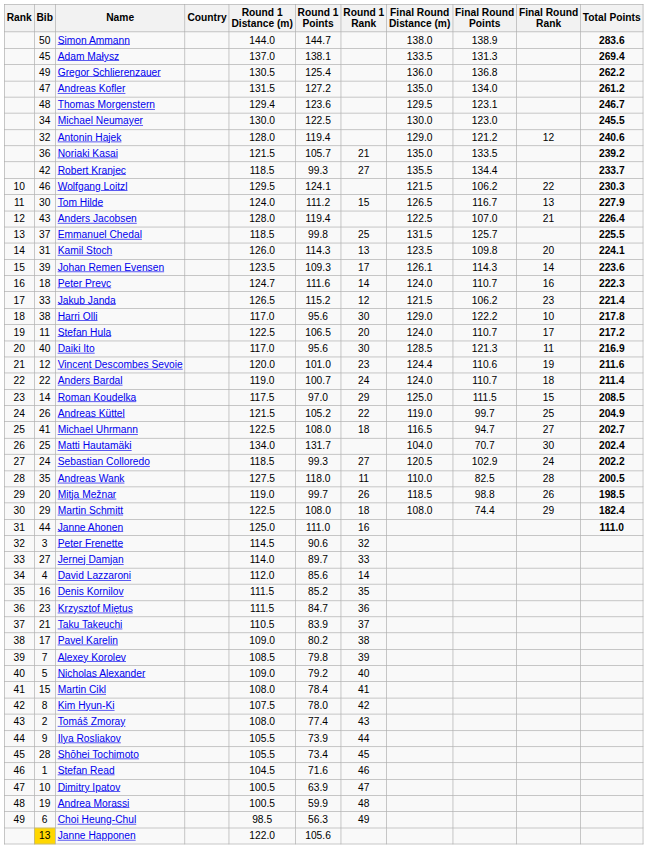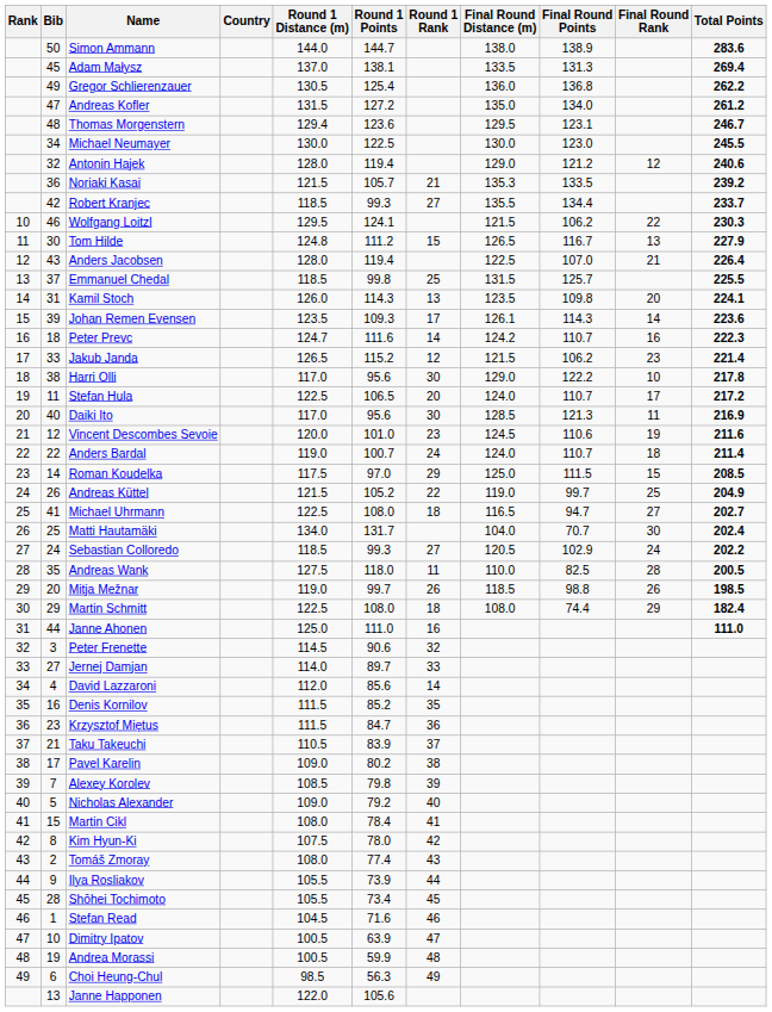 <table class="wikitable sortable" style="text-align:center">
 <tr>
 <th>Rank</th>
 <th>Bib</th>
 <th>Name</th>
 <th>Country</th>
 <th>Round 1<br>Distance (m)</th>
 <th>Round 1<br>Points</th>
 <th>Round 1<br>Rank</th>
 <th>Final Round <br>Distance (m)</th>
 <th>Final Round <br>Points</th>
 <th>Final Round<br> Rank</th>
 <th>Total Points</th>
 </tr>
 <tr>
 <td></td>
 <td>50</td>
 <td align="left"><a href='#'>Simon Ammann</a></td>
 <td align="left"></td>
 <td>144.0</td>
 <td>144.7</td>
 <td></td>
 <td>138.0</td>
 <td>138.9</td>
 <td></td>
 <td><strong>283.6</strong></td>
 </tr>
 <tr>
 <td></td>
 <td>45</td>
 <td align="left"><a href='#'>Adam Małysz</a></td>
 <td align="left"></td>
 <td>137.0</td>
 <td>138.1</td>
 <td></td>
 <td>133.5</td>
 <td>131.3</td>
 <td></td>
 <td><strong>269.4</strong></td>
 </tr>
 <tr>
 <td></td>
 <td>49</td>
 <td align="left"><a href='#'>Gregor Schlierenzauer</a></td>
 <td align="left"></td>
 <td>130.5</td>
 <td>125.4</td>
 <td></td>
 <td>136.0</td>
 <td>136.8</td>
 <td></td>
 <td><strong>262.2</strong></td>
 </tr>
 <tr>
 <td></td>
 <td>47</td>
 <td align="left"><a href='#'>Andreas Kofler</a></td>
 <td align="left"></td>
 <td>131.5</td>
 <td>127.2</td>
 <td></td>
 <td>135.0</td>
 <td>134.0</td>
 <td></td>
 <td><strong>261.2</strong></td>
 </tr>
 <tr>
 <td></td>
 <td>48</td>
 <td align="left"><a href='#'>Thomas Morgenstern</a></td>
 <td align="left"></td>
 <td>129.4</td>
 <td>123.6</td>
 <td></td>
 <td>129.5</td>
 <td>123.1</td>
 <td></td>
 <td><strong>246.7</strong></td>
 </tr>
 <tr>
 <td></td>
 <td>34</td>
 <td align="left"><a href='#'>Michael Neumayer</a></td>
 <td align="left"></td>
 <td>130.0</td>
 <td>122.5</td>
 <td></td>
 <td>130.0</td>
 <td>123.0</td>
 <td></td>
 <td><strong>245.5</strong></td>
 </tr>
 <tr>
 <td></td>
 <td>32</td>
 <td align="left"><a href='#'>Antonin Hajek</a></td>
 <td align="left"></td>
 <td>128.0</td>
 <td>119.4</td>
 <td></td>
 <td>129.0</td>
 <td>121.2</td>
 <td>12</td>
 <td><strong>240.6</strong></td>
 </tr>
 <tr>
 <td></td>
 <td>36</td>
 <td align="left"><a href='#'>Noriaki Kasai</a></td>
 <td align="left"></td>
 <td>121.5</td>
 <td>105.7</td>
 <td>21</td>
-<td>135.0</td>
+<td>135.3</td>
 <td>133.5</td>
 <td></td>
 <td><strong>239.2</strong></td>
 </tr>
 <tr>
 <td></td>
 <td>42</td>
 <td align="left"><a href='#'>Robert Kranjec</a></td>
 <td align="left"></td>
 <td>118.5</td>
 <td>99.3</td>
 <td>27</td>
 <td>135.5</td>
 <td>134.4</td>
 <td></td>
 <td><strong>233.7</strong></td>
 </tr>
 <tr>
 <td>10</td>
 <td>46</td>
 <td align="left"><a href='#'>Wolfgang Loitzl</a></td>
 <td align="left"></td>
 <td>129.5</td>
 <td>124.1</td>
 <td></td>
 <td>121.5</td>
 <td>106.2</td>
 <td>22</td>
 <td><strong>230.3</strong></td>
 </tr>
 <tr>
 <td>11</td>
 <td>30</td>
 <td align="left"><a href='#'>Tom Hilde</a></td>
 <td align="left"></td>
-<td>124.0</td>
+<td>124.8</td>
 <td>111.2</td>
 <td>15</td>
 <td>126.5</td>
 <td>116.7</td>
 <td>13</td>
 <td><strong>227.9</strong></td>
 </tr>
 <tr>
 <td>12</td>
 <td>43</td>
 <td align="left"><a href='#'>Anders Jacobsen</a></td>
 <td align="left"></td>
 <td>128.0</td>
 <td>119.4</td>
 <td></td>
 <td>122.5</td>
 <td>107.0</td>
 <td>21</td>
 <td><strong>226.4</strong></td>
 </tr>
 <tr>
 <td>13</td>
 <td>37</td>
 <td align="left"><a href='#'>Emmanuel Chedal</a></td>
 <td align="left"></td>
 <td>118.5</td>
 <td>99.8</td>
 <td>25</td>
 <td>131.5</td>
 <td>125.7</td>
 <td></td>
 <td><strong>225.5</strong></td>
 </tr>
 <tr>
 <td>14</td>
 <td>31</td>
 <td align="left"><a href='#'>Kamil Stoch</a></td>
 <td align="left"></td>
 <td>126.0</td>
 <td>114.3</td>
 <td>13</td>
 <td>123.5</td>
 <td>109.8</td>
 <td>20</td>
 <td><strong>224.1</strong></td>
 </tr>
 <tr>
 <td>15</td>
 <td>39</td>
 <td align="left"><a href='#'>Johan Remen Evensen</a></td>
 <td align="left"></td>
 <td>123.5</td>
 <td>109.3</td>
 <td>17</td>
 <td>126.1</td>
 <td>114.3</td>
 <td>14</td>
 <td><strong>223.6</strong></td>
 </tr>
 <tr>
 <td>16</td>
 <td>18</td>
 <td align="left"><a href='#'>Peter Prevc</a></td>
 <td align="left"></td>
 <td>124.7</td>
 <td>111.6</td>
 <td>14</td>
-<td>124.0</td>
+<td>124.2</td>
 <td>110.7</td>
 <td>16</td>
 <td><strong>222.3</strong></td>
 </tr>
 <tr>
 <td>17</td>
 <td>33</td>
 <td align="left"><a href='#'>Jakub Janda</a></td>
 <td align="left"></td>
 <td>126.5</td>
 <td>115.2</td>
 <td>12</td>
 <td>121.5</td>
 <td>106.2</td>
 <td>23</td>
 <td><strong>221.4</strong></td>
 </tr>
 <tr>
 <td>18</td>
 <td>38</td>
 <td align="left"><a href='#'>Harri Olli</a></td>
 <td align="left"></td>
 <td>117.0</td>
 <td>95.6</td>
 <td>30</td>
 <td>129.0</td>
 <td>122.2</td>
 <td>10</td>
 <td><strong>217.8</strong></td>
 </tr>
 <tr>
 <td>19</td>
 <td>11</td>
 <td align="left"><a href='#'>Stefan Hula</a></td>
 <td align="left"></td>
 <td>122.5</td>
 <td>106.5</td>
 <td>20</td>
 <td>124.0</td>
 <td>110.7</td>
 <td>17</td>
 <td><strong>217.2</strong></td>
 </tr>
 <tr>
 <td>20</td>
 <td>40</td>
 <td align="left"><a href='#'>Daiki Ito</a></td>
 <td align="left"></td>
 <td>117.0</td>
 <td>95.6</td>
 <td>30</td>
 <td>128.5</td>
 <td>121.3</td>
 <td>11</td>
 <td><strong>216.9</strong></td>
 </tr>
 <tr>
 <td>21</td>
 <td>12</td>
 <td align="left"><a href='#'>Vincent Descombes Sevoie</a></td>
 <td align="left"></td>
 <td>120.0</td>
 <td>101.0</td>
 <td>23</td>
-<td>124.4</td>
+<td>124.5</td>
 <td>110.6</td>
 <td>19</td>
 <td><strong>211.6</strong></td>
 </tr>
 <tr>
 <td>22</td>
 <td>22</td>
 <td align="left"><a href='#'>Anders Bardal</a></td>
 <td align="left"></td>
 <td>119.0</td>
 <td>100.7</td>
 <td>24</td>
 <td>124.0</td>
 <td>110.7</td>
 <td>18</td>
 <td><strong>211.4</strong></td>
 </tr>
 <tr>
 <td>23</td>
 <td>14</td>
 <td align="left"><a href='#'>Roman Koudelka</a></td>
 <td align="left"></td>
 <td>117.5</td>
 <td>97.0</td>
 <td>29</td>
 <td>125.0</td>
 <td>111.5</td>
 <td>15</td>
 <td><strong>208.5</strong></td>
 </tr>
 <tr>
 <td>24</td>
 <td>26</td>
 <td align="left"><a href='#'>Andreas Küttel</a></td>
 <td align="left"></td>
 <td>121.5</td>
 <td>105.2</td>
 <td>22</td>
 <td>119.0</td>
 <td>99.7</td>
 <td>25</td>
 <td><strong>204.9</strong></td>
 </tr>
 <tr>
 <td>25</td>
 <td>41</td>
 <td align="left"><a href='#'>Michael Uhrmann</a></td>
 <td align="left"></td>
 <td>122.5</td>
 <td>108.0</td>
 <td>18</td>
 <td>116.5</td>
 <td>94.7</td>
 <td>27</td>
 <td><strong>202.7</strong></td>
 </tr>
 <tr>
 <td>26</td>
 <td>25</td>
 <td align="left"><a href='#'>Matti Hautamäki</a></td>
 <td align="left"></td>
 <td>134.0</td>
 <td>131.7</td>
 <td></td>
 <td>104.0</td>
 <td>70.7</td>
 <td>30</td>
 <td><strong>202.4</strong></td>
 </tr>
 <tr>
 <td>27</td>
 <td>24</td>
 <td align="left"><a href='#'>Sebastian Colloredo</a></td>
 <td align="left"></td>
 <td>118.5</td>
 <td>99.3</td>
 <td>27</td>
 <td>120.5</td>
 <td>102.9</td>
 <td>24</td>
 <td><strong>202.2</strong></td>
 </tr>
 <tr>
 <td>28</td>
 <td>35</td>
 <td align="left"><a href='#'>Andreas Wank</a></td>
 <td align="left"></td>
 <td>127.5</td>
 <td>118.0</td>
 <td>11</td>
 <td>110.0</td>
 <td>82.5</td>
 <td>28</td>
 <td><strong>200.5</strong></td>
 </tr>
 <tr>
 <td>29</td>
 <td>20</td>
 <td align="left"><a href='#'>Mitja Mežnar</a></td>
 <td align="left"></td>
 <td>119.0</td>
 <td>99.7</td>
 <td>26</td>
 <td>118.5</td>
 <td>98.8</td>
 <td>26</td>
 <td><strong>198.5</strong></td>
 </tr>
 <tr>
 <td>30</td>
 <td>29</td>
 <td align="left"><a href='#'>Martin Schmitt</a></td>
 <td align="left"></td>
 <td>122.5</td>
 <td>108.0</td>
 <td>18</td>
 <td>108.0</td>
 <td>74.4</td>
 <td>29</td>
 <td><strong>182.4</strong></td>
 </tr>
 <tr>
 <td>31</td>
 <td>44</td>
 <td align="left"><a href='#'>Janne Ahonen</a></td>
 <td align="left"></td>
 <td>125.0</td>
 <td>111.0</td>
 <td>16</td>
 <td></td>
 <td></td>
 <td></td>
 <td><strong>111.0</strong></td>
 </tr>
 <tr>
 <td>32</td>
 <td>3</td>
 <td align="left"><a href='#'>Peter Frenette</a></td>
 <td align="left"></td>
 <td>114.5</td>
 <td>90.6</td>
 <td>32</td>
 <td></td>
 <td></td>
 <td></td>
 <td><strong> </strong></td>
 </tr>
 <tr>
 <td>33</td>
 <td>27</td>
 <td align="left"><a href='#'>Jernej Damjan</a></td>
 <td align="left"></td>
 <td>114.0</td>
 <td>89.7</td>
 <td>33</td>
 <td></td>
 <td></td>
 <td></td>
 <td><strong> </strong></td>
 </tr>
 <tr>
 <td>34</td>
 <td>4</td>
 <td align="left"><a href='#'>David Lazzaroni</a></td>
 <td align="left"></td>
 <td>112.0</td>
 <td>85.6</td>
 <td>14</td>
 <td></td>
 <td></td>
 <td></td>
 <td><strong> </strong></td>
 </tr>
 <tr>
 <td>35</td>
 <td>16</td>
 <td align="left"><a href='#'>Denis Kornilov</a></td>
 <td align="left"></td>
 <td>111.5</td>
 <td>85.2</td>
 <td>35</td>
 <td></td>
 <td></td>
 <td></td>
 <td><strong> </strong></td>
 </tr>
 <tr>
 <td>36</td>
 <td>23</td>
 <td align="left"><a href='#'>Krzysztof Miętus</a></td>
 <td align="left"></td>
 <td>111.5</td>
 <td>84.7</td>
 <td>36</td>
 <td></td>
 <td></td>
 <td></td>
 <td><strong> </strong></td>
 </tr>
 <tr>
 <td>37</td>
 <td>21</td>
 <td align="left"><a href='#'>Taku Takeuchi</a></td>
 <td align="left"></td>
 <td>110.5</td>
 <td>83.9</td>
 <td>37</td>
 <td></td>
 <td></td>
 <td></td>
 <td><strong> </strong></td>
 </tr>
 <tr>
 <td>38</td>
 <td>17</td>
 <td align="left"><a href='#'>Pavel Karelin</a></td>
 <td align="left"></td>
 <td>109.0</td>
 <td>80.2</td>
 <td>38</td>
 <td></td>
 <td></td>
 <td></td>
 <td><strong> </strong></td>
 </tr>
 <tr>
 <td>39</td>
 <td>7</td>
 <td align="left"><a href='#'>Alexey Korolev</a></td>
 <td align="left"></td>
 <td>108.5</td>
 <td>79.8</td>
 <td>39</td>
 <td></td>
 <td></td>
 <td></td>
 <td><strong> </strong></td>
 </tr>
 <tr>
 <td>40</td>
 <td>5</td>
 <td align="left"><a href='#'>Nicholas Alexander</a></td>
 <td align="left"></td>
 <td>109.0</td>
 <td>79.2</td>
 <td>40</td>
 <td></td>
 <td></td>
 <td></td>
 <td><strong> </strong></td>
 </tr>
 <tr>
 <td>41</td>
 <td>15</td>
 <td align="left"><a href='#'>Martin Cikl</a></td>
 <td align="left"></td>
 <td>108.0</td>
 <td>78.4</td>
 <td>41</td>
 <td></td>
 <td></td>
 <td></td>
 <td><strong> </strong></td>
 </tr>
 <tr>
 <td>42</td>
 <td>8</td>
 <td align="left"><a href='#'>Kim Hyun-Ki</a></td>
 <td align="left"></td>
 <td>107.5</td>
 <td>78.0</td>
 <td>42</td>
 <td></td>
 <td></td>
 <td></td>
 <td><strong> </strong></td>
 </tr>
 <tr>
 <td>43</td>
 <td>2</td>
 <td align="left"><a href='#'>Tomáš Zmoray</a></td>
 <td align="left"></td>
 <td>108.0</td>
 <td>77.4</td>
 <td>43</td>
 <td></td>
 <td></td>
 <td></td>
 <td><strong> </strong></td>
 </tr>
 <tr>
 <td>44</td>
 <td>9</td>
 <td align="left"><a href='#'>Ilya Rosliakov</a></td>
 <td align="left"></td>
 <td>105.5</td>
 <td>73.9</td>
 <td>44</td>
 <td></td>
 <td></td>
 <td></td>
 <td><strong> </strong></td>
 </tr>
 <tr>
 <td>45</td>
 <td>28</td>
 <td align="left"><a href='#'>Shōhei Tochimoto</a></td>
 <td align="left"></td>
 <td>105.5</td>
 <td>73.4</td>
 <td>45</td>
 <td></td>
 <td></td>
 <td></td>
 <td><strong> </strong></td>
 </tr>
 <tr>
 <td>46</td>
 <td>1</td>
 <td align="left"><a href='#'>Stefan Read</a></td>
 <td align="left"></td>
 <td>104.5</td>
 <td>71.6</td>
 <td>46</td>
 <td></td>
 <td></td>
 <td></td>
 <td><strong> </strong></td>
 </tr>
 <tr>
 <td>47</td>
 <td>10</td>
 <td align="left"><a href='#'>Dimitry Ipatov</a></td>
 <td align="left"></td>
 <td>100.5</td>
 <td>63.9</td>
 <td>47</td>
 <td></td>
 <td></td>
 <td></td>
 <td><strong> </strong></td>
 </tr>
 <tr>
 <td>48</td>
 <td>19</td>
 <td align="left"><a href='#'>Andrea Morassi</a></td>
 <td align="left"></td>
 <td>100.5</td>
 <td>59.9</td>
 <td>48</td>
 <td></td>
 <td></td>
 <td></td>
 <td><strong> </strong></td>
 </tr>
 <tr>
 <td>49</td>
 <td>6</td>
 <td align="left"><a href='#'>Choi Heung-Chul</a></td>
 <td align="left"></td>
 <td>98.5</td>
 <td>56.3</td>
 <td>49</td>
 <td></td>
 <td></td>
 <td></td>
 <td><strong> </strong></td>
 </tr>
 <tr>
 <td></td>
-<td style="background: gold;">13</td>
+<td>13</td>
 <td align="left"><a href='#'>Janne Happonen</a></td>
 <td align="left"></td>
 <td>122.0</td>
 <td>105.6</td>
 <td></td>
 <td></td>
 <td></td>
 <td></td>
 <td><strong> </strong></td>
 </tr>
 </table>
